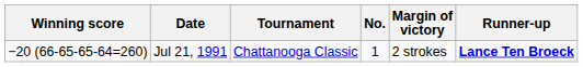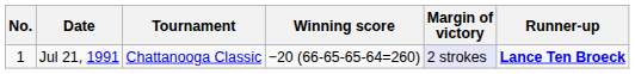 <table class="wikitable" style="font-size:95%;">
 <tr>
-<th>Winning score</th>
+<th>No.</th>
 <th>Date</th>
 <th>Tournament</th>
-<th>No.</th>
+<th>Winning score</th>
 <th>Margin of<br>victory</th>
 <th>Runner-up</th>
 </tr>
 <tr>
-<td>−20 (66-65-65-64=260)</td>
+<td align=center>1</td>
 <td align=right>Jul 21, <a href='#'>1991</a></td>
 <td><a href='#'>Chattanooga Classic</a></td>
-<td align=center>1</td>
-<td>2 strokes</td>
+<td>−20 (66-65-65-64=260)</td>
+<td style="background: lavender;">2 strokes</td>
 <td><strong> <a href='#'>Lance Ten Broeck</a></strong></td>
 </tr>
 </table>
